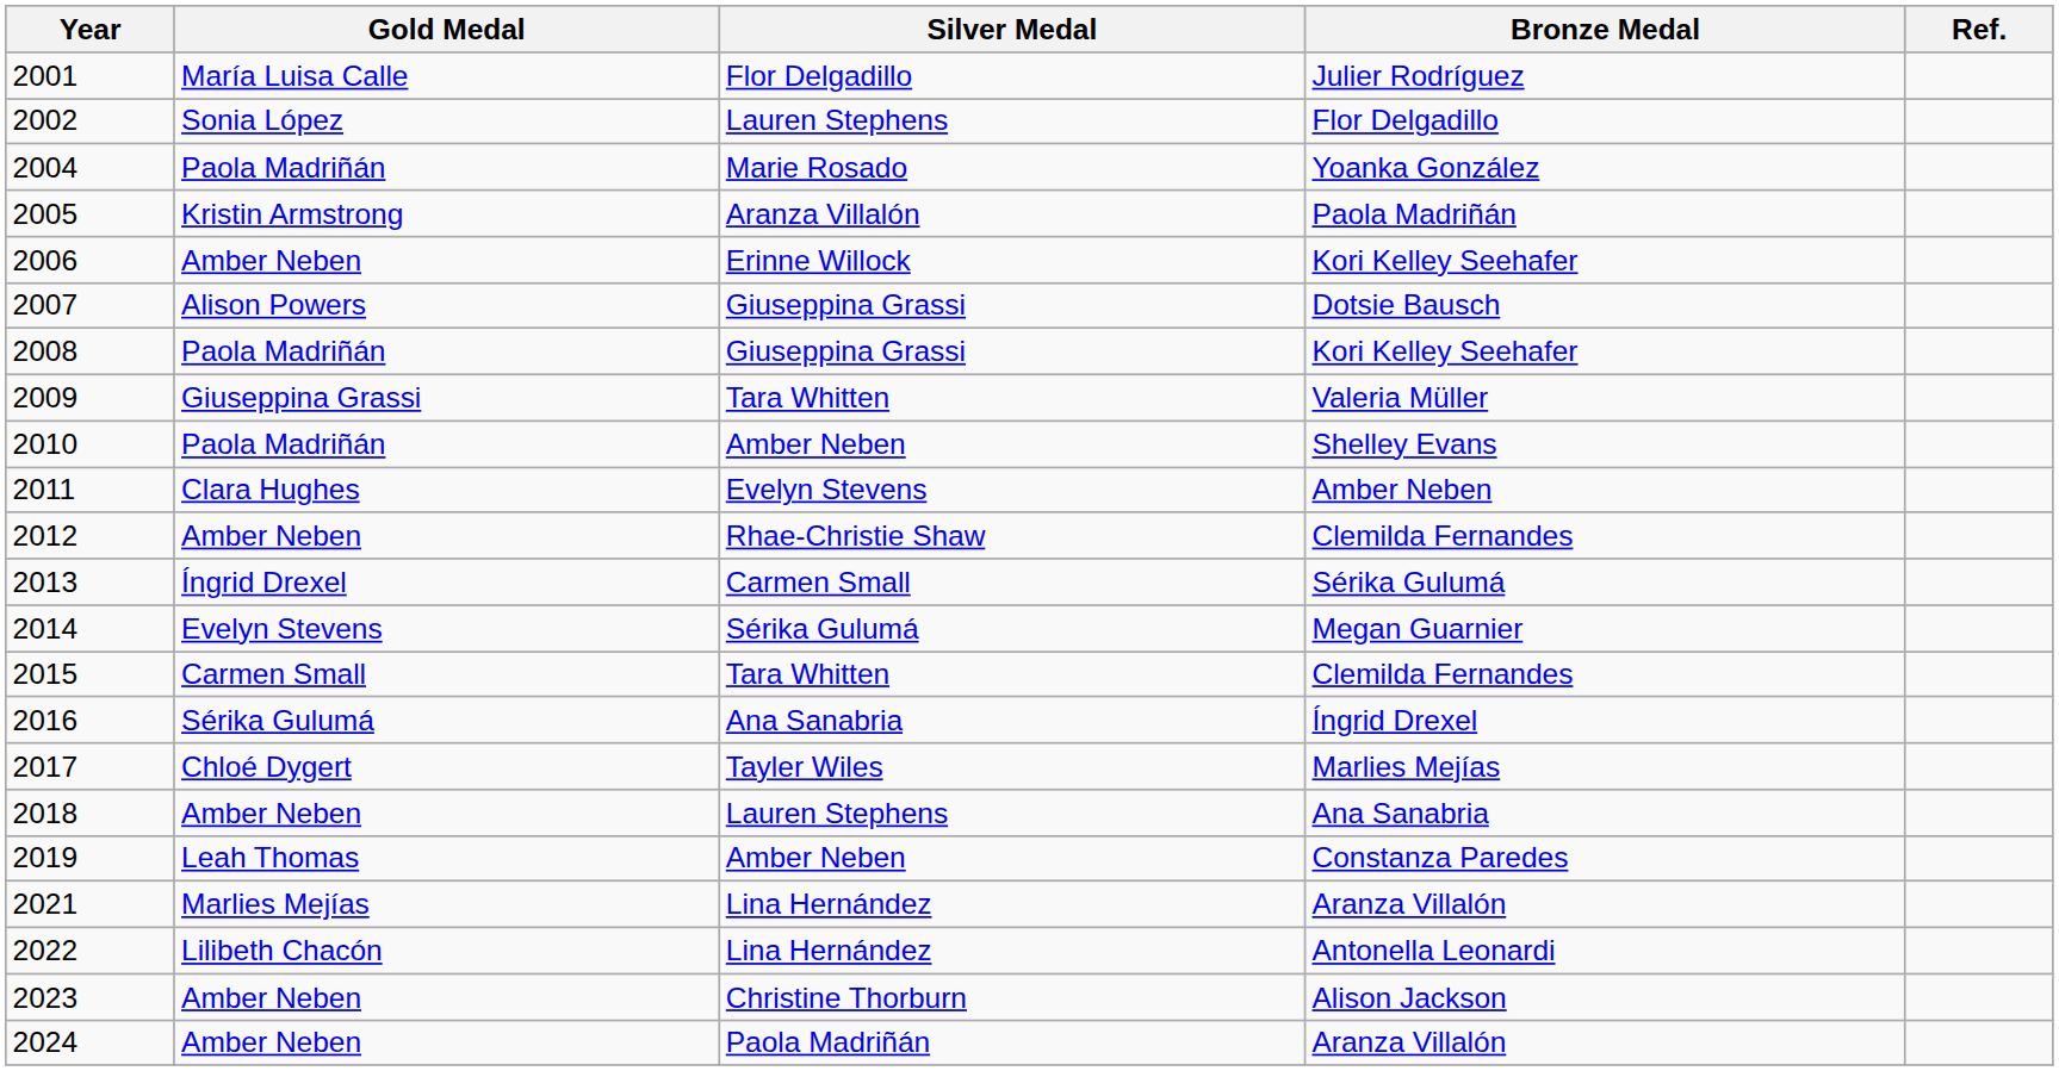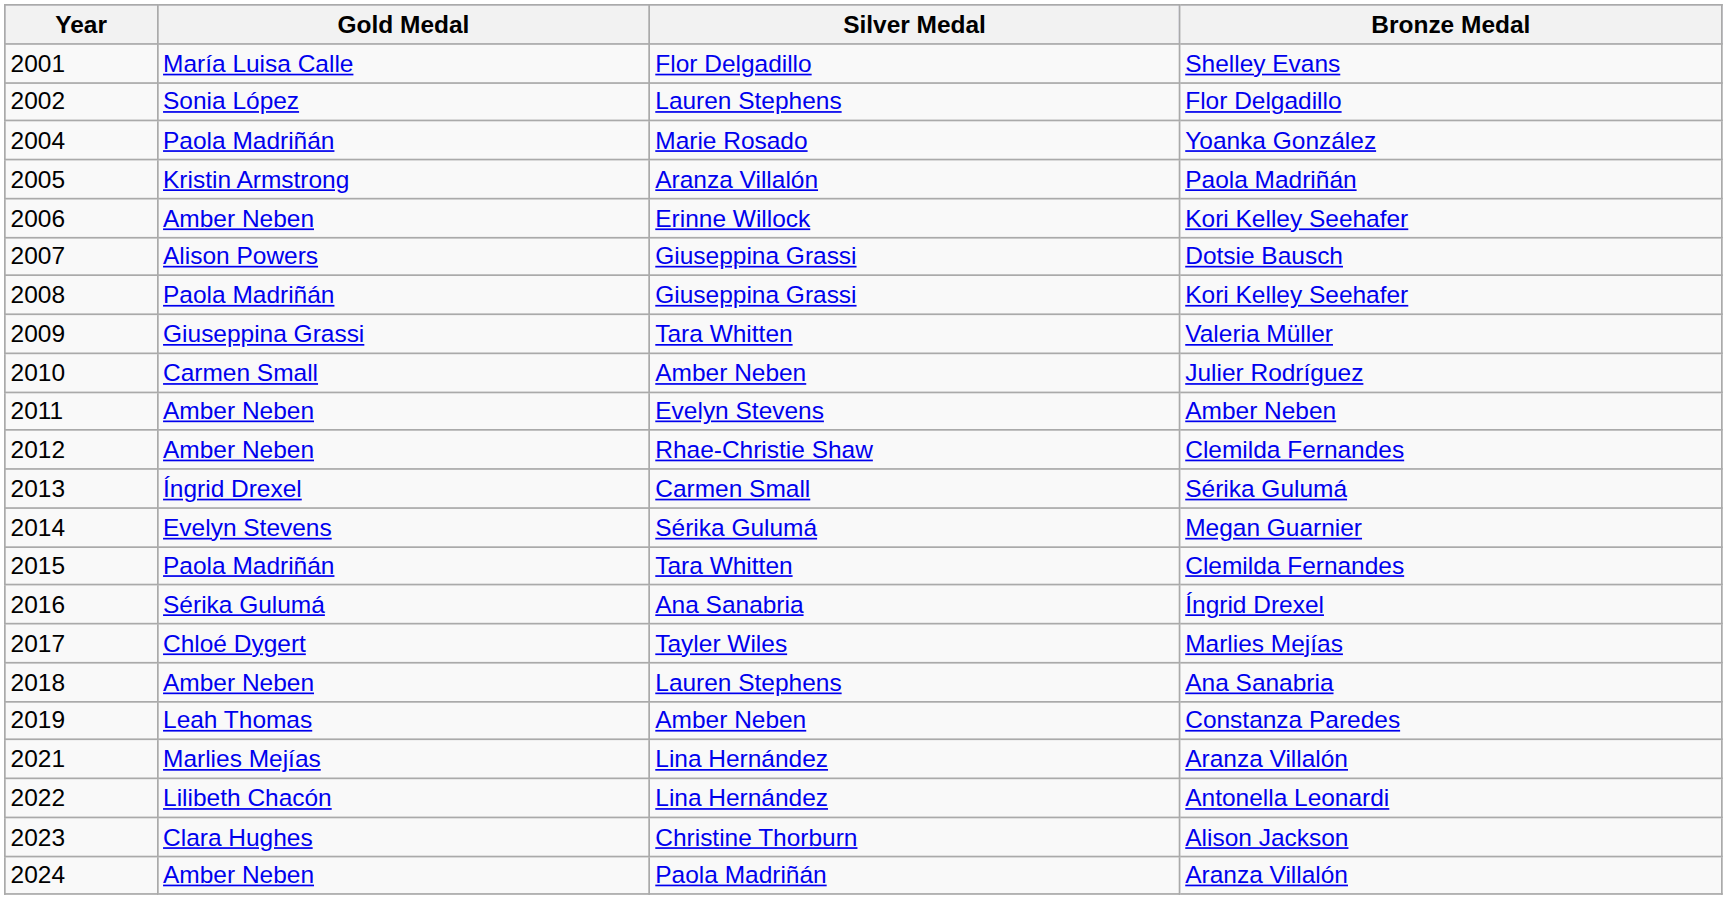 <table class="wikitable"  style="font-size:90%; width:80%;">
 <tr style="background:#ccf;">
 <th>Year</th>
 <th> <strong>Gold Medal</strong></th>
 <th> <strong>Silver Medal</strong></th>
 <th> <strong>Bronze Medal</strong></th>
-<th>Ref.</th>
 </tr>
 <tr>
 <td>2001</td>
 <td> <a href='#'>María Luisa Calle</a></td>
 <td> <a href='#'>Flor Delgadillo</a></td>
-<td> <a href='#'>Julier Rodríguez</a></td>
-<td></td>
+<td> <a href='#'>Shelley Evans</a></td>
 </tr>
 <tr>
 <td>2002</td>
 <td> <a href='#'>Sonia López</a></td>
 <td> <a href='#'>Lauren Stephens</a></td>
 <td> <a href='#'>Flor Delgadillo</a></td>
-<td></td>
 </tr>
 <tr>
 <td>2004</td>
 <td> <a href='#'>Paola Madriñán</a></td>
 <td> <a href='#'>Marie Rosado</a></td>
 <td> <a href='#'>Yoanka González</a></td>
-<td></td>
 </tr>
 <tr>
 <td>2005</td>
 <td> <a href='#'>Kristin Armstrong</a></td>
 <td> <a href='#'>Aranza Villalón</a></td>
 <td> <a href='#'>Paola Madriñán</a></td>
-<td></td>
 </tr>
 <tr>
 <td>2006</td>
 <td> <a href='#'>Amber Neben</a></td>
 <td> <a href='#'>Erinne Willock</a></td>
 <td> <a href='#'>Kori Kelley Seehafer</a></td>
-<td></td>
 </tr>
 <tr>
 <td>2007</td>
 <td> <a href='#'>Alison Powers</a></td>
 <td> <a href='#'>Giuseppina Grassi</a></td>
 <td> <a href='#'>Dotsie Bausch</a></td>
-<td></td>
 </tr>
 <tr>
 <td>2008</td>
 <td> <a href='#'>Paola Madriñán</a></td>
 <td> <a href='#'>Giuseppina Grassi</a></td>
 <td> <a href='#'>Kori Kelley Seehafer</a></td>
-<td></td>
 </tr>
 <tr>
 <td>2009</td>
 <td> <a href='#'>Giuseppina Grassi</a></td>
 <td> <a href='#'>Tara Whitten</a></td>
 <td> <a href='#'>Valeria Müller</a></td>
-<td></td>
 </tr>
 <tr>
 <td>2010</td>
-<td> <a href='#'>Paola Madriñán</a></td>
+<td> <a href='#'>Carmen Small</a></td>
 <td> <a href='#'>Amber Neben</a></td>
-<td> <a href='#'>Shelley Evans</a></td>
-<td></td>
+<td> <a href='#'>Julier Rodríguez</a></td>
 </tr>
 <tr>
 <td>2011</td>
-<td> <a href='#'>Clara Hughes</a></td>
+<td> <a href='#'>Amber Neben</a></td>
 <td> <a href='#'>Evelyn Stevens</a></td>
 <td> <a href='#'>Amber Neben</a></td>
-<td></td>
 </tr>
 <tr>
 <td>2012</td>
 <td> <a href='#'>Amber Neben</a></td>
 <td> <a href='#'>Rhae-Christie Shaw</a></td>
 <td> <a href='#'>Clemilda Fernandes</a></td>
-<td></td>
 </tr>
 <tr>
 <td>2013</td>
 <td> <a href='#'>Íngrid Drexel</a></td>
 <td> <a href='#'>Carmen Small</a></td>
 <td> <a href='#'>Sérika Gulumá</a></td>
-<td></td>
 </tr>
 <tr>
 <td>2014</td>
 <td> <a href='#'>Evelyn Stevens</a></td>
 <td> <a href='#'>Sérika Gulumá</a></td>
 <td> <a href='#'>Megan Guarnier</a></td>
-<td></td>
 </tr>
 <tr>
 <td>2015</td>
-<td> <a href='#'>Carmen Small</a></td>
+<td> <a href='#'>Paola Madriñán</a></td>
 <td> <a href='#'>Tara Whitten</a></td>
 <td> <a href='#'>Clemilda Fernandes</a></td>
-<td></td>
 </tr>
 <tr>
 <td>2016</td>
 <td> <a href='#'>Sérika Gulumá</a></td>
 <td> <a href='#'>Ana Sanabria</a></td>
 <td> <a href='#'>Íngrid Drexel</a></td>
-<td></td>
 </tr>
 <tr>
 <td>2017</td>
 <td> <a href='#'>Chloé Dygert</a></td>
 <td> <a href='#'>Tayler Wiles</a></td>
 <td> <a href='#'>Marlies Mejías</a></td>
-<td></td>
 </tr>
 <tr>
 <td>2018</td>
 <td> <a href='#'>Amber Neben</a></td>
 <td> <a href='#'>Lauren Stephens</a></td>
 <td> <a href='#'>Ana Sanabria</a></td>
-<td></td>
 </tr>
 <tr>
 <td>2019</td>
 <td> <a href='#'>Leah Thomas</a></td>
 <td> <a href='#'>Amber Neben</a></td>
 <td> <a href='#'>Constanza Paredes</a></td>
-<td></td>
 </tr>
 <tr>
 <td>2021</td>
 <td> <a href='#'>Marlies Mejías</a></td>
 <td> <a href='#'>Lina Hernández</a></td>
 <td> <a href='#'>Aranza Villalón</a></td>
-<td></td>
 </tr>
 <tr>
 <td>2022</td>
 <td> <a href='#'>Lilibeth Chacón</a></td>
 <td> <a href='#'>Lina Hernández</a></td>
 <td> <a href='#'>Antonella Leonardi</a></td>
-<td></td>
 </tr>
 <tr>
 <td>2023</td>
-<td> <a href='#'>Amber Neben</a></td>
+<td> <a href='#'>Clara Hughes</a></td>
 <td> <a href='#'>Christine Thorburn</a></td>
 <td> <a href='#'>Alison Jackson</a></td>
-<td></td>
 </tr>
 <tr>
 <td>2024</td>
 <td> <a href='#'>Amber Neben</a></td>
 <td> <a href='#'>Paola Madriñán</a></td>
 <td> <a href='#'>Aranza Villalón</a></td>
-<td></td>
 </tr>
 </table>
